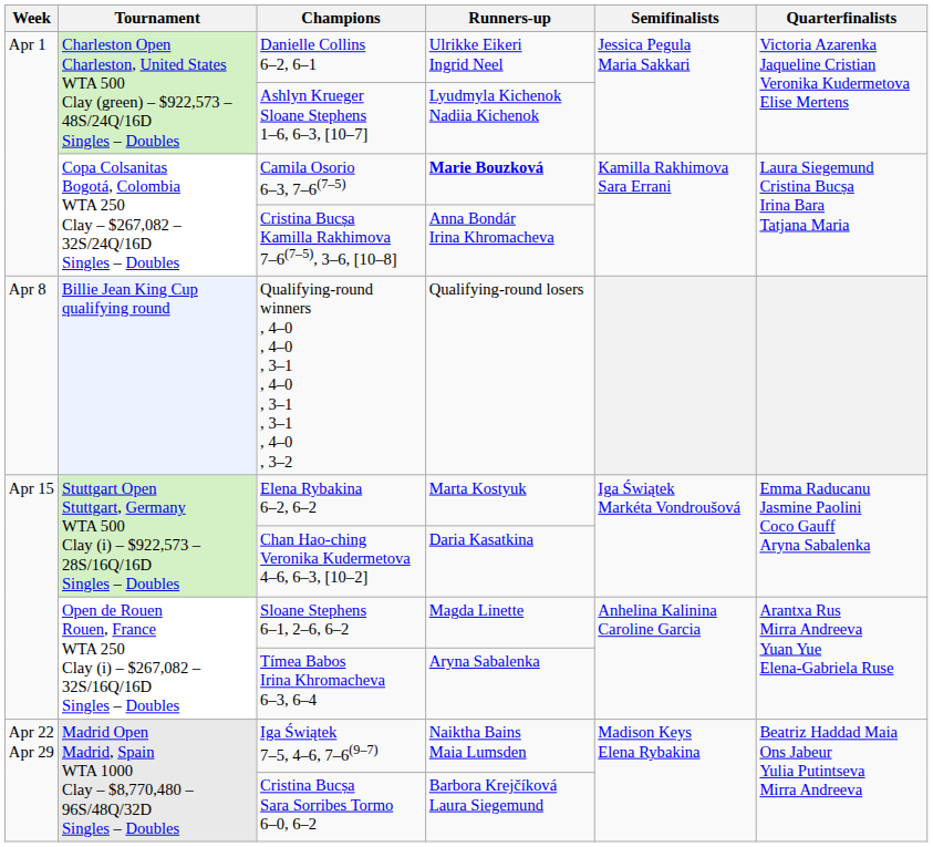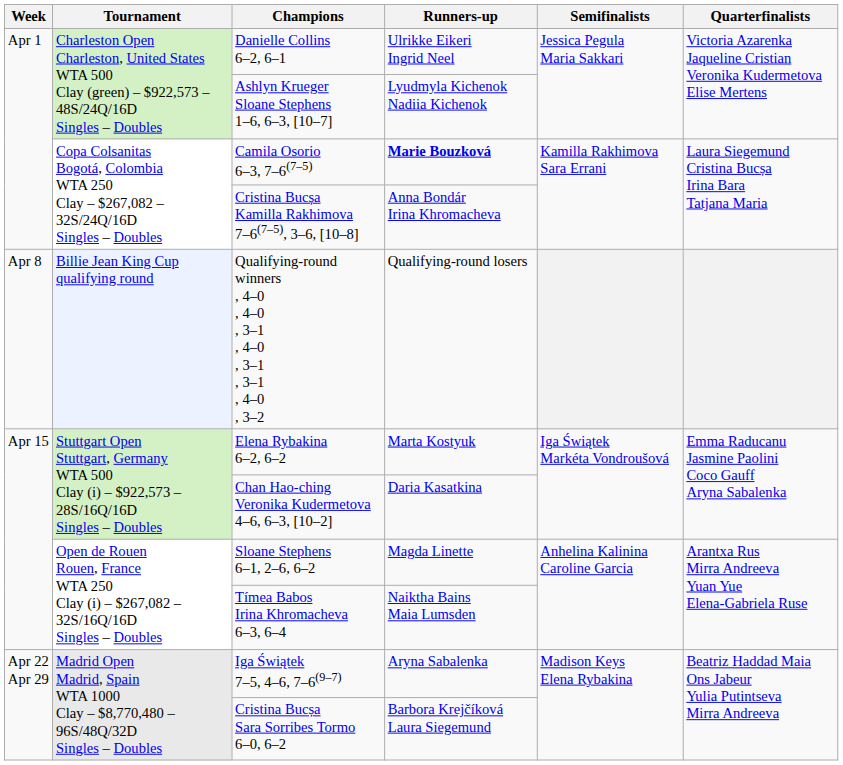 <table class="wikitable" style=font-size:95%>
 <tr>
 <th style="width:48px;">Week</th>
 <th style="width:248px;">Tournament</th>
 <th style="width:200px;">Champions</th>
 <th style="width:200px;">Runners-up</th>
 <th style="width:190px;">Semifinalists</th>
 <th style="width:190px;">Quarterfinalists</th>
 </tr>
 <tr style="vertical-align:top">
 <td rowspan="4">Apr 1</td>
 <td style="background:#D4F1C5;" rowspan="2"><a href='#'>Charleston Open</a> <br> <a href='#'>Charleston</a>, <a href='#'>United States</a> <br> WTA 500 <br> Clay (green) – $922,573 – 48S/24Q/16D <br> <a href='#'>Singles</a> – <a href='#'>Doubles</a></td>
 <td> <a href='#'>Danielle Collins</a> <br> 6–2, 6–1</td>
 <td> <a href='#'>Ulrikke Eikeri</a> <br>  <a href='#'>Ingrid Neel</a></td>
 <td rowspan="2"> <a href='#'>Jessica Pegula</a> <br>  <a href='#'>Maria Sakkari</a></td>
 <td rowspan="2"> <a href='#'>Victoria Azarenka</a> <br>  <a href='#'>Jaqueline Cristian</a><br>  <a href='#'>Veronika Kudermetova</a> <br>  <a href='#'>Elise Mertens</a></td>
 </tr>
 <tr style="vertical-align:top">
 <td> <a href='#'>Ashlyn Krueger</a> <br>  <a href='#'>Sloane Stephens</a> <br> 1–6, 6–3, [10–7]</td>
 <td> <a href='#'>Lyudmyla Kichenok</a> <br>  <a href='#'>Nadiia Kichenok</a></td>
 </tr>
 <tr style="vertical-align:top">
 <td style="background:#fff;" rowspan="2"><a href='#'>Copa Colsanitas</a> <br> <a href='#'>Bogotá</a>, <a href='#'>Colombia</a> <br> WTA 250 <br> Clay – $267,082 – 32S/24Q/16D <br> <a href='#'>Singles</a> – <a href='#'>Doubles</a></td>
 <td> <a href='#'>Camila Osorio</a> <br> 6–3, 7–6<sup>(7–5)</sup></td>
 <td><strong> <a href='#'>Marie Bouzková</a></strong></td>
 <td rowspan="2"> <a href='#'>Kamilla Rakhimova</a> <br>  <a href='#'>Sara Errani</a></td>
 <td rowspan="2"> <a href='#'>Laura Siegemund</a> <br>  <a href='#'>Cristina Bucșa</a> <br>  <a href='#'>Irina Bara</a> <br>     <a href='#'>Tatjana Maria</a></td>
 </tr>
 <tr style="vertical-align:top">
 <td> <a href='#'>Cristina Bucșa</a> <br>  <a href='#'>Kamilla Rakhimova</a> <br> 7–6<sup>(7–5)</sup>, 3–6, [10–8]</td>
 <td> <a href='#'>Anna Bondár</a> <br>  <a href='#'>Irina Khromacheva</a></td>
 </tr>
 <tr style="vertical-align:top">
 <td>Apr 8</td>
 <td style="background:#ECF2FF;"><a href='#'>Billie Jean King Cup qualifying round</a></td>
 <td>Qualifying-round winners<br>, 4–0 <br> , 4–0 <br> , 3–1 <br> , 4–0 <br> , 3–1 <br> , 3–1 <br> , 4–0 <br> , 3–2</td>
 <td align=left>Qualifying-round losers<br><br><br><br><br><br><br><br></td>
 <th></th>
 <th></th>
 </tr>
 <tr style="vertical-align:top">
 <td rowspan="4">Apr 15</td>
 <td style="background:#D4F1C5;" rowspan="2"><a href='#'>Stuttgart Open</a> <br> <a href='#'>Stuttgart</a>, <a href='#'>Germany</a> <br> WTA 500 <br> Clay (i) – $922,573 – 28S/16Q/16D <br> <a href='#'>Singles</a> – <a href='#'>Doubles</a></td>
 <td> <a href='#'>Elena Rybakina</a> <br> 6–2, 6–2</td>
 <td> <a href='#'>Marta Kostyuk</a></td>
 <td rowspan="2"> <a href='#'>Iga Świątek</a> <br>  <a href='#'>Markéta Vondroušová</a></td>
 <td rowspan="2"> <a href='#'>Emma Raducanu</a> <br>  <a href='#'>Jasmine Paolini</a> <br>  <a href='#'>Coco Gauff</a> <br>  <a href='#'>Aryna Sabalenka</a></td>
 </tr>
 <tr style="vertical-align:top">
 <td> <a href='#'>Chan Hao-ching</a> <br>  <a href='#'>Veronika Kudermetova</a> <br> 4–6, 6–3, [10–2]</td>
 <td> <a href='#'>Daria Kasatkina</a></td>
 </tr>
 <tr style="vertical-align:top">
 <td style="background:#fff;" rowspan="2"><a href='#'>Open de Rouen</a> <br> <a href='#'>Rouen</a>, <a href='#'>France</a> <br> WTA 250 <br> Clay (i) – $267,082 – 32S/16Q/16D <br> <a href='#'>Singles</a> – <a href='#'>Doubles</a></td>
 <td> <a href='#'>Sloane Stephens</a> <br> 6–1, 2–6, 6–2</td>
 <td> <a href='#'>Magda Linette</a></td>
 <td rowspan="2"> <a href='#'>Anhelina Kalinina</a> <br>  <a href='#'>Caroline Garcia</a></td>
 <td rowspan="2"> <a href='#'>Arantxa Rus</a> <br>  <a href='#'>Mirra Andreeva</a> <br>  <a href='#'>Yuan Yue</a> <br>  <a href='#'>Elena-Gabriela Ruse</a></td>
 </tr>
 <tr style="vertical-align:top">
 <td> <a href='#'>Tímea Babos</a> <br>  <a href='#'>Irina Khromacheva</a> <br> 6–3, 6–4</td>
-<td> <a href='#'>Aryna Sabalenka</a></td>
+<td> <a href='#'>Naiktha Bains</a> <br>  <a href='#'>Maia Lumsden</a></td>
 </tr>
 <tr style="vertical-align:top">
 <td rowspan="2">Apr 22 <br> Apr 29</td>
 <td style="background:#e9e9e9;" rowspan="2"><a href='#'>Madrid Open</a> <br> <a href='#'>Madrid</a>, <a href='#'>Spain</a> <br> WTA 1000 <br> Clay – $8,770,480 – 96S/48Q/32D <br> <a href='#'>Singles</a> – <a href='#'> Doubles</a></td>
 <td> <a href='#'>Iga Świątek</a> <br>  7–5, 4–6, 7–6<sup>(9–7)</sup></td>
-<td> <a href='#'>Naiktha Bains</a> <br>  <a href='#'>Maia Lumsden</a></td>
+<td> <a href='#'>Aryna Sabalenka</a></td>
 <td rowspan="2"> <a href='#'>Madison Keys</a> <br>  <a href='#'>Elena Rybakina</a></td>
 <td rowspan="2"> <a href='#'>Beatriz Haddad Maia</a> <br>  <a href='#'>Ons Jabeur</a> <br>  <a href='#'>Yulia Putintseva</a> <br>  <a href='#'>Mirra Andreeva</a></td>
 </tr>
 <tr style="vertical-align:top">
 <td> <a href='#'>Cristina Bucșa</a> <br>  <a href='#'>Sara Sorribes Tormo</a> <br> 6–0, 6–2</td>
 <td> <a href='#'>Barbora Krejčíková</a> <br>  <a href='#'>Laura Siegemund</a></td>
 </tr>
 </table>
